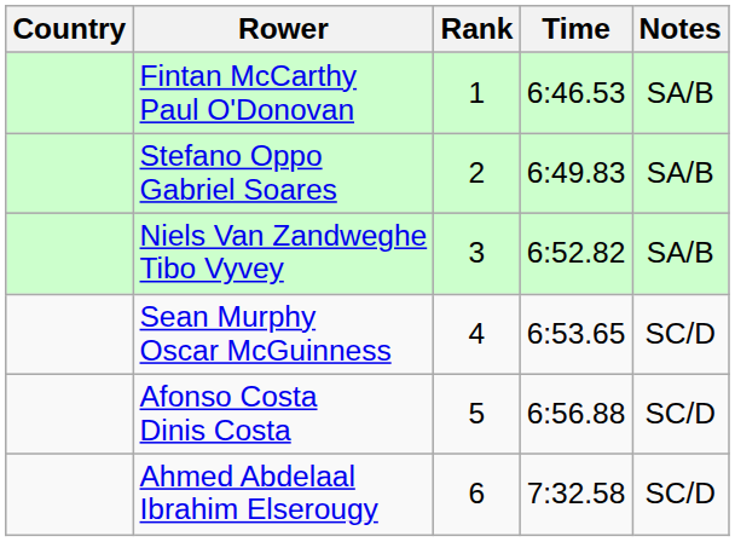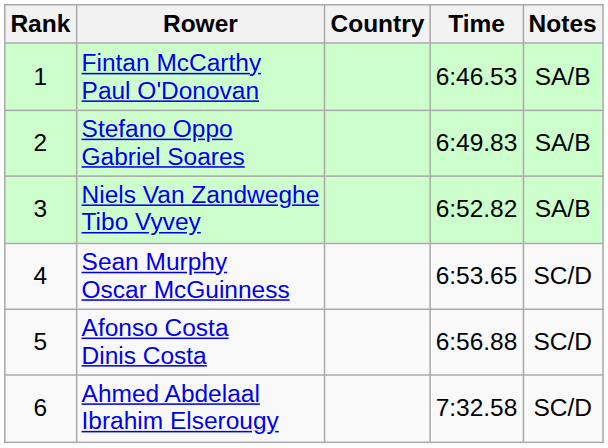 <table class="wikitable" style="text-align:center">
 <tr>
+<th>Rank</th>
+<th>Rower</th>
 <th>Country</th>
-<th>Rower</th>
-<th>Rank</th>
 <th>Time</th>
 <th>Notes</th>
 </tr>
 <tr bgcolor=ccffcc>
+<td>1</td>
+<td align="left"><a href='#'>Fintan McCarthy</a><br><a href='#'>Paul O'Donovan</a></td>
 <td align="left"></td>
-<td align="left"><a href='#'>Fintan McCarthy</a><br><a href='#'>Paul O'Donovan</a></td>
-<td>1</td>
 <td>6:46.53</td>
 <td>SA/B</td>
 </tr>
 <tr bgcolor=ccffcc>
+<td>2</td>
+<td align="left"><a href='#'>Stefano Oppo</a><br><a href='#'>Gabriel Soares</a></td>
 <td align="left"></td>
-<td align="left"><a href='#'>Stefano Oppo</a><br><a href='#'>Gabriel Soares</a></td>
-<td>2</td>
 <td>6:49.83</td>
 <td>SA/B</td>
 </tr>
 <tr bgcolor=ccffcc>
+<td>3</td>
+<td align="left"><a href='#'>Niels Van Zandweghe</a><br><a href='#'>Tibo Vyvey</a></td>
 <td align="left"></td>
-<td align="left"><a href='#'>Niels Van Zandweghe</a><br><a href='#'>Tibo Vyvey</a></td>
-<td>3</td>
 <td>6:52.82</td>
 <td>SA/B</td>
 </tr>
 <tr>
+<td>4</td>
+<td align="left"><a href='#'>Sean Murphy</a><br><a href='#'>Oscar McGuinness</a></td>
 <td align="left"></td>
-<td align="left"><a href='#'>Sean Murphy</a><br><a href='#'>Oscar McGuinness</a></td>
-<td>4</td>
 <td>6:53.65</td>
 <td>SC/D</td>
 </tr>
 <tr>
+<td>5</td>
+<td align="left"><a href='#'>Afonso Costa</a><br><a href='#'>Dinis Costa</a></td>
 <td align="left"></td>
-<td align="left"><a href='#'>Afonso Costa</a><br><a href='#'>Dinis Costa</a></td>
-<td>5</td>
 <td>6:56.88</td>
 <td>SC/D</td>
 </tr>
 <tr>
+<td>6</td>
+<td align="left"><a href='#'>Ahmed Abdelaal</a><br><a href='#'>Ibrahim Elserougy</a></td>
 <td align="left"></td>
-<td align="left"><a href='#'>Ahmed Abdelaal</a><br><a href='#'>Ibrahim Elserougy</a></td>
-<td>6</td>
 <td>7:32.58</td>
 <td>SC/D</td>
 </tr>
 </table>
